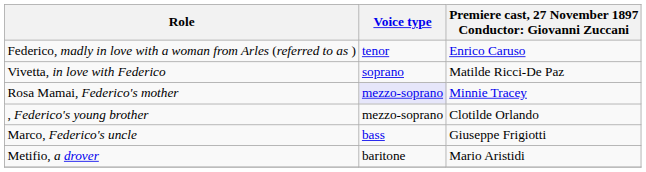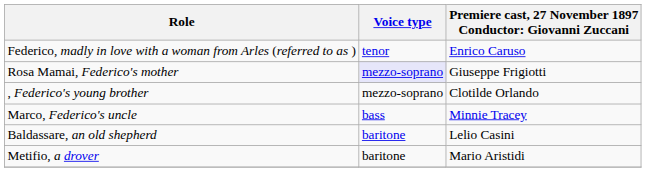 <table class="wikitable">
 <tr>
 <th>Role</th>
 <th><a href='#'>Voice type</a></th>
 <th>Premiere cast, 27 November 1897<br>Conductor: Giovanni Zuccani</th>
 </tr>
 <tr>
 <td>Federico, <em>madly in love with a woman from Arles</em> (<em>referred to as</em> )</td>
 <td><a href='#'>tenor</a></td>
 <td><a href='#'>Enrico Caruso</a></td>
 </tr>
 <tr>
-<td>Vivetta, <em>in love with Federico</em></td>
-<td><a href='#'>soprano</a></td>
-<td>Matilde Ricci-De Paz</td>
-</tr>
-<tr>
 <td>Rosa Mamai, <em>Federico's mother</em></td>
 <td style="background: lavender;"><a href='#'>mezzo-soprano</a></td>
-<td><a href='#'>Minnie Tracey</a></td>
+<td>Giuseppe Frigiotti</td>
 </tr>
 <tr>
 <td>, <em>Federico's young brother</em></td>
 <td>mezzo-soprano</td>
 <td>Clotilde Orlando</td>
 </tr>
 <tr>
 <td>Marco, <em>Federico's uncle</em></td>
 <td><a href='#'>bass</a></td>
-<td>Giuseppe Frigiotti</td>
+<td><a href='#'>Minnie Tracey</a></td>
+</tr>
+<tr>
+<td>Baldassare, <em>an old shepherd</em></td>
+<td><a href='#'>baritone</a></td>
+<td>Lelio Casini</td>
 </tr>
 <tr>
 <td>Metifio, <em>a <a href='#'>drover</a></em></td>
 <td>baritone</td>
 <td>Mario Aristidi</td>
 </tr>
 <tr>
 </tr>
 </table>
